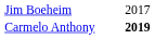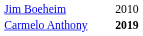 <table style="border:'1' 'solid' 'gray' " width="200" style="text-align:center">
 <tr>
 </tr>
 <tr>
 <td><a href='#'>Jim Boeheim</a></td>
-<td>2017</td>
+<td>2010</td>
 </tr>
 <tr>
 <td><a href='#'>Carmelo Anthony</a></td>
 <td><strong>2019</strong></td>
 </tr>
 </table>
